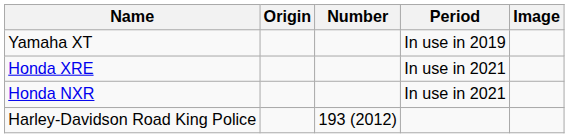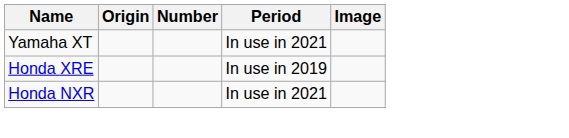 <table class="wikitable mw-collapsible mw-collapsed">
 <tr>
 <th>Name</th>
 <th>Origin</th>
 <th>Number</th>
 <th>Period</th>
 <th>Image</th>
 </tr>
 <tr>
 <td>Yamaha XT</td>
 <td></td>
 <td></td>
-<td>In use in 2019</td>
+<td>In use in 2021</td>
 <td></td>
 </tr>
 <tr>
 <td><a href='#'>Honda XRE</a></td>
 <td></td>
 <td></td>
-<td>In use in 2021</td>
+<td>In use in 2019</td>
 <td></td>
 </tr>
 <tr>
 <td><a href='#'>Honda NXR</a></td>
 <td></td>
 <td></td>
 <td>In use in 2021</td>
 <td></td>
 </tr>
-<tr>
-<td>Harley-Davidson Road King Police</td>
-<td></td>
-<td>193 (2012)</td>
-<td></td>
-<td></td>
-</tr>
 </table>
